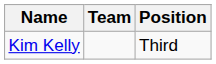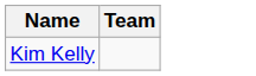 <table class="wikitable">
 <tr>
 <th><strong>Name</strong></th>
 <th><strong>Team</strong></th>
-<th><strong>Position</strong></th>
 </tr>
 <tr>
 <td><a href='#'>Kim Kelly</a></td>
 <td></td>
-<td>Third</td>
 </tr>
 </table>
